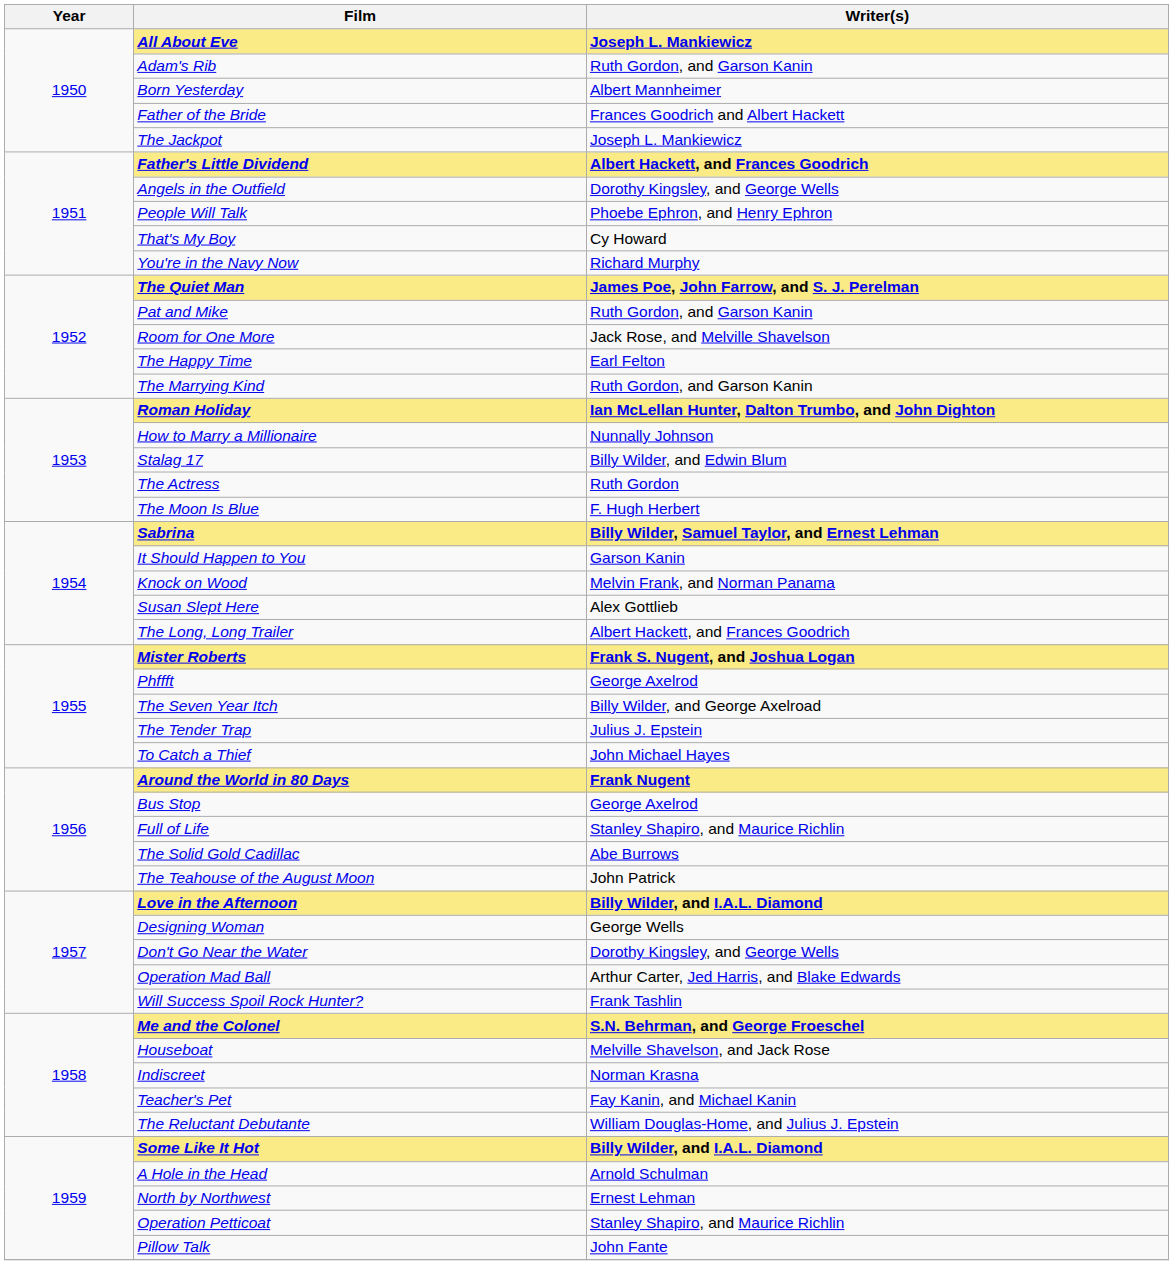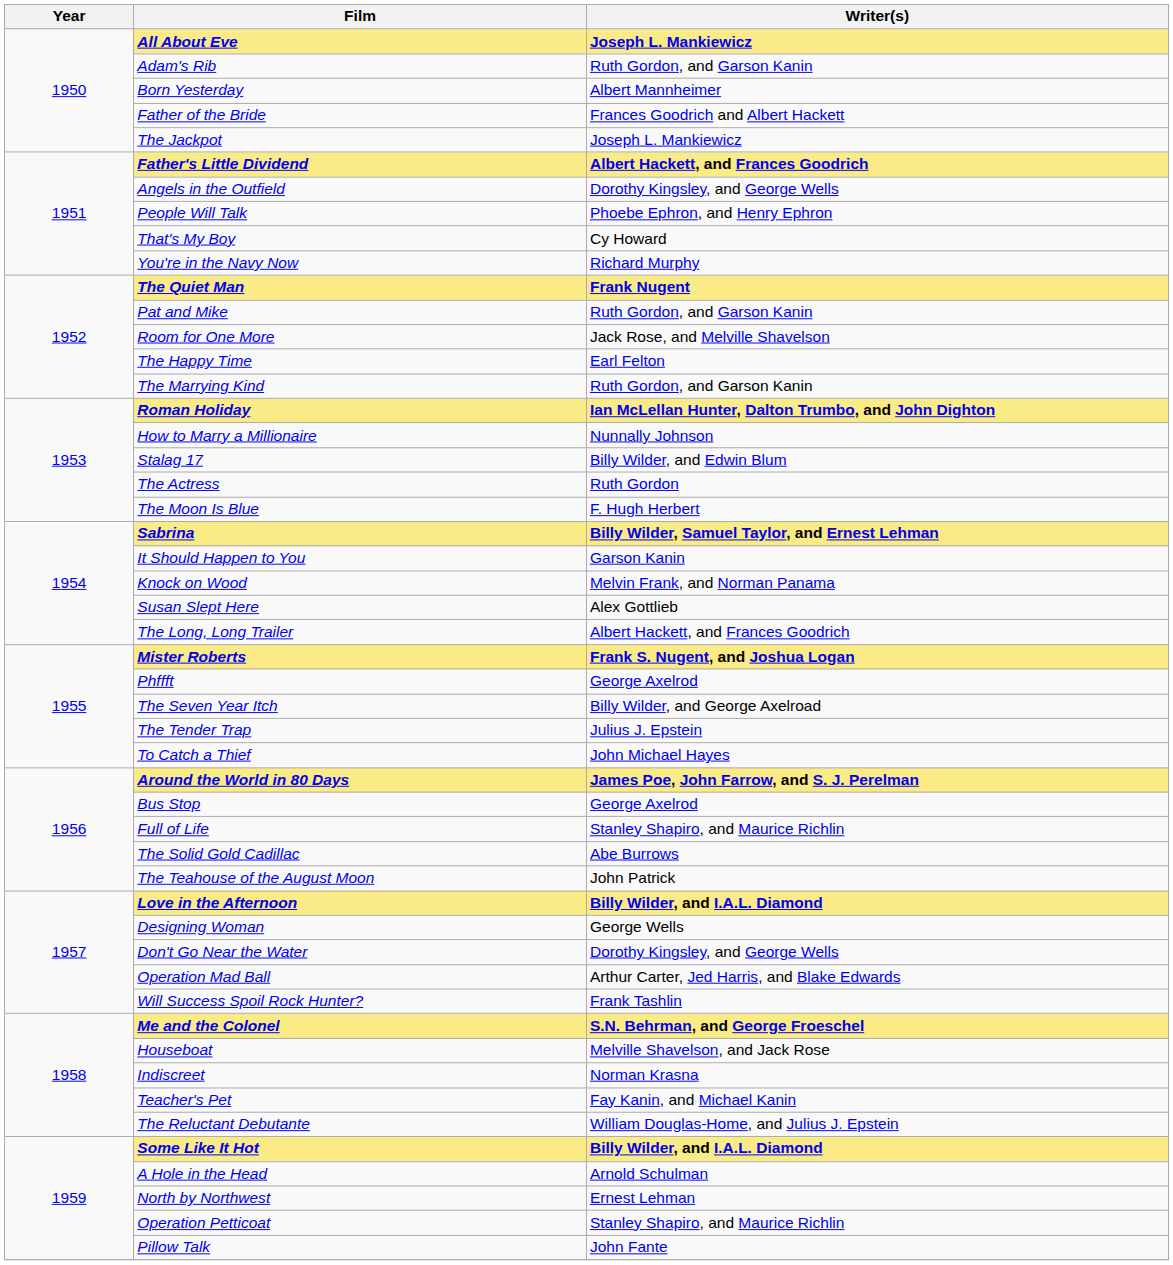 <table class="wikitable" width="95%" cellpadding="5">
 <tr>
 <th width="10%">Year</th>
 <th width="35%">Film</th>
 <th width="45%">Writer(s)</th>
 </tr>
 <tr>
 <td rowspan="5" style="text-align:center;"><a href='#'>1950</a><br></td>
 <td style="background:#FAEB86"><strong><em><a href='#'>All About Eve</a></em></strong></td>
 <td style="background:#FAEB86"><strong><a href='#'>Joseph L. Mankiewicz</a></strong></td>
 </tr>
 <tr>
 <td><em><a href='#'>Adam's Rib</a></em></td>
 <td><a href='#'>Ruth Gordon</a>, and <a href='#'>Garson Kanin</a></td>
 </tr>
 <tr>
 <td><em><a href='#'>Born Yesterday</a></em></td>
 <td><a href='#'>Albert Mannheimer</a></td>
 </tr>
 <tr>
 <td><em><a href='#'>Father of the Bride</a></em></td>
 <td><a href='#'>Frances Goodrich</a> and <a href='#'>Albert Hackett</a></td>
 </tr>
 <tr>
 <td><em><a href='#'>The Jackpot</a></em></td>
 <td><a href='#'>Joseph L. Mankiewicz</a></td>
 </tr>
 <tr>
 <td rowspan="5" style="text-align:center;"><a href='#'>1951</a><br></td>
 <td style="background:#FAEB86"><strong><em><a href='#'>Father's Little Dividend</a></em></strong></td>
 <td style="background:#FAEB86"><strong><a href='#'>Albert Hackett</a>, and <a href='#'>Frances Goodrich</a></strong></td>
 </tr>
 <tr>
 <td><em><a href='#'>Angels in the Outfield</a></em></td>
 <td><a href='#'>Dorothy Kingsley</a>, and <a href='#'>George Wells</a></td>
 </tr>
 <tr>
 <td><em><a href='#'>People Will Talk</a></em></td>
 <td><a href='#'>Phoebe Ephron</a>, and <a href='#'>Henry Ephron</a></td>
 </tr>
 <tr>
 <td><em><a href='#'>That's My Boy</a></em></td>
 <td>Cy Howard</td>
 </tr>
 <tr>
 <td><em><a href='#'>You're in the Navy Now</a></em></td>
 <td><a href='#'>Richard Murphy</a></td>
 </tr>
 <tr>
 <td rowspan="5" style="text-align:center;"><a href='#'>1952</a><br></td>
 <td style="background:#FAEB86"><strong><em><a href='#'>The Quiet Man</a></em></strong></td>
-<td style="background:#FAEB86"><strong><a href='#'>James Poe</a>, <a href='#'>John Farrow</a>, and <a href='#'>S. J. Perelman</a></strong></td>
+<td style="background:#FAEB86"><strong><a href='#'>Frank Nugent</a></strong></td>
 </tr>
 <tr>
 <td><em><a href='#'>Pat and Mike</a></em></td>
 <td><a href='#'>Ruth Gordon</a>, and <a href='#'>Garson Kanin</a></td>
 </tr>
 <tr>
 <td><em><a href='#'>Room for One More</a></em></td>
 <td>Jack Rose, and <a href='#'>Melville Shavelson</a></td>
 </tr>
 <tr>
 <td><em><a href='#'>The Happy Time</a></em></td>
 <td><a href='#'>Earl Felton</a></td>
 </tr>
 <tr>
 <td><em><a href='#'>The Marrying Kind</a></em></td>
 <td><a href='#'>Ruth Gordon</a>, and Garson Kanin</td>
 </tr>
 <tr>
 <td rowspan="5" style="text-align:center;"><a href='#'>1953</a><br></td>
 <td style="background:#FAEB86"><strong><em><a href='#'>Roman Holiday</a></em></strong></td>
 <td style="background:#FAEB86"><strong><a href='#'>Ian McLellan Hunter</a>, <a href='#'>Dalton Trumbo</a>, and <a href='#'>John Dighton</a></strong></td>
 </tr>
 <tr>
 <td><em><a href='#'>How to Marry a Millionaire</a></em></td>
 <td><a href='#'>Nunnally Johnson</a></td>
 </tr>
 <tr>
 <td><em><a href='#'>Stalag 17</a></em></td>
 <td><a href='#'>Billy Wilder</a>, and <a href='#'>Edwin Blum</a></td>
 </tr>
 <tr>
 <td><em><a href='#'>The Actress</a></em></td>
 <td><a href='#'>Ruth Gordon</a></td>
 </tr>
 <tr>
 <td><em><a href='#'>The Moon Is Blue</a></em></td>
 <td><a href='#'>F. Hugh Herbert</a></td>
 </tr>
 <tr>
 <td rowspan="5" style="text-align:center;"><a href='#'>1954</a><br></td>
 <td style="background:#FAEB86"><strong><em><a href='#'>Sabrina</a></em></strong></td>
 <td style="background:#FAEB86"><strong><a href='#'>Billy Wilder</a>, <a href='#'>Samuel Taylor</a>, and <a href='#'>Ernest Lehman</a></strong></td>
 </tr>
 <tr>
 <td><em><a href='#'>It Should Happen to You</a></em></td>
 <td><a href='#'>Garson Kanin</a></td>
 </tr>
 <tr>
 <td><em><a href='#'>Knock on Wood</a></em></td>
 <td><a href='#'>Melvin Frank</a>, and <a href='#'>Norman Panama</a></td>
 </tr>
 <tr>
 <td><em><a href='#'>Susan Slept Here</a></em></td>
 <td>Alex Gottlieb</td>
 </tr>
 <tr>
 <td><em><a href='#'>The Long, Long Trailer</a></em></td>
 <td><a href='#'>Albert Hackett</a>, and <a href='#'>Frances Goodrich</a></td>
 </tr>
 <tr>
 <td rowspan="5" style="text-align:center;"><a href='#'>1955</a><br></td>
 <td style="background:#FAEB86"><strong><em><a href='#'>Mister Roberts</a></em></strong></td>
 <td style="background:#FAEB86"><strong><a href='#'>Frank S. Nugent</a>, and <a href='#'>Joshua Logan</a></strong></td>
 </tr>
 <tr>
 <td><em><a href='#'>Phffft</a></em></td>
 <td><a href='#'>George Axelrod</a></td>
 </tr>
 <tr>
 <td><em><a href='#'>The Seven Year Itch</a></em></td>
 <td><a href='#'>Billy Wilder</a>, and George Axelroad</td>
 </tr>
 <tr>
 <td><em><a href='#'>The Tender Trap</a></em></td>
 <td><a href='#'>Julius J. Epstein</a></td>
 </tr>
 <tr>
 <td><em><a href='#'>To Catch a Thief</a></em></td>
 <td><a href='#'>John Michael Hayes</a></td>
 </tr>
 <tr>
 <td rowspan="5" style="text-align:center;"><a href='#'>1956</a><br></td>
 <td style="background:#FAEB86"><strong><em><a href='#'>Around the World in 80 Days</a></em></strong></td>
-<td style="background:#FAEB86"><strong><a href='#'>Frank Nugent</a></strong></td>
+<td style="background:#FAEB86"><strong><a href='#'>James Poe</a>, <a href='#'>John Farrow</a>, and <a href='#'>S. J. Perelman</a></strong></td>
 </tr>
 <tr>
 <td><em><a href='#'>Bus Stop</a></em></td>
 <td><a href='#'>George Axelrod</a></td>
 </tr>
 <tr>
 <td><em><a href='#'>Full of Life</a></em></td>
 <td><a href='#'>Stanley Shapiro</a>, and <a href='#'>Maurice Richlin</a></td>
 </tr>
 <tr>
 <td><em><a href='#'>The Solid Gold Cadillac</a></em></td>
 <td><a href='#'>Abe Burrows</a></td>
 </tr>
 <tr>
 <td><em><a href='#'>The Teahouse of the August Moon</a></em></td>
 <td>John Patrick</td>
 </tr>
 <tr>
 <td rowspan="5" style="text-align:center;"><a href='#'>1957</a><br></td>
 <td style="background:#FAEB86"><strong><em><a href='#'>Love in the Afternoon</a></em></strong></td>
 <td style="background:#FAEB86"><strong><a href='#'>Billy Wilder</a>, and <a href='#'>I.A.L. Diamond</a></strong></td>
 </tr>
 <tr>
 <td><em><a href='#'>Designing Woman</a></em></td>
 <td>George Wells</td>
 </tr>
 <tr>
 <td><em><a href='#'>Don't Go Near the Water</a></em></td>
 <td><a href='#'>Dorothy Kingsley</a>, and <a href='#'>George Wells</a></td>
 </tr>
 <tr>
 <td><em><a href='#'>Operation Mad Ball</a></em></td>
 <td>Arthur Carter, <a href='#'>Jed Harris</a>, and <a href='#'>Blake Edwards</a></td>
 </tr>
 <tr>
 <td><em><a href='#'>Will Success Spoil Rock Hunter?</a></em></td>
 <td><a href='#'>Frank Tashlin</a></td>
 </tr>
 <tr>
 <td rowspan="5" style="text-align:center;"><a href='#'>1958</a><br></td>
 <td style="background:#FAEB86"><strong><em><a href='#'>Me and the Colonel</a></em></strong></td>
 <td style="background:#FAEB86"><strong><a href='#'>S.N. Behrman</a>, and <a href='#'>George Froeschel</a></strong></td>
 </tr>
 <tr>
 <td><em><a href='#'>Houseboat</a></em></td>
 <td><a href='#'>Melville Shavelson</a>, and Jack Rose</td>
 </tr>
 <tr>
 <td><em><a href='#'>Indiscreet</a></em></td>
 <td><a href='#'>Norman Krasna</a></td>
 </tr>
 <tr>
 <td><em><a href='#'>Teacher's Pet</a></em></td>
 <td><a href='#'>Fay Kanin</a>, and <a href='#'>Michael Kanin</a></td>
 </tr>
 <tr>
 <td><em><a href='#'>The Reluctant Debutante</a></em></td>
 <td><a href='#'>William Douglas-Home</a>, and <a href='#'>Julius J. Epstein</a></td>
 </tr>
 <tr>
 <td rowspan="5" style="text-align:center;"><a href='#'>1959</a><br></td>
 <td style="background:#FAEB86"><strong><em><a href='#'>Some Like It Hot</a></em></strong></td>
 <td style="background:#FAEB86"><strong><a href='#'>Billy Wilder</a>, and <a href='#'>I.A.L. Diamond</a></strong></td>
 </tr>
 <tr>
 <td><em><a href='#'>A Hole in the Head</a></em></td>
 <td><a href='#'>Arnold Schulman</a></td>
 </tr>
 <tr>
 <td><em><a href='#'>North by Northwest</a></em></td>
 <td><a href='#'>Ernest Lehman</a></td>
 </tr>
 <tr>
 <td><em><a href='#'>Operation Petticoat</a></em></td>
 <td><a href='#'>Stanley Shapiro</a>, and <a href='#'>Maurice Richlin</a></td>
 </tr>
 <tr>
 <td><em><a href='#'>Pillow Talk</a></em></td>
 <td><a href='#'>John Fante</a></td>
 </tr>
 <tr>
 </tr>
 </table>
